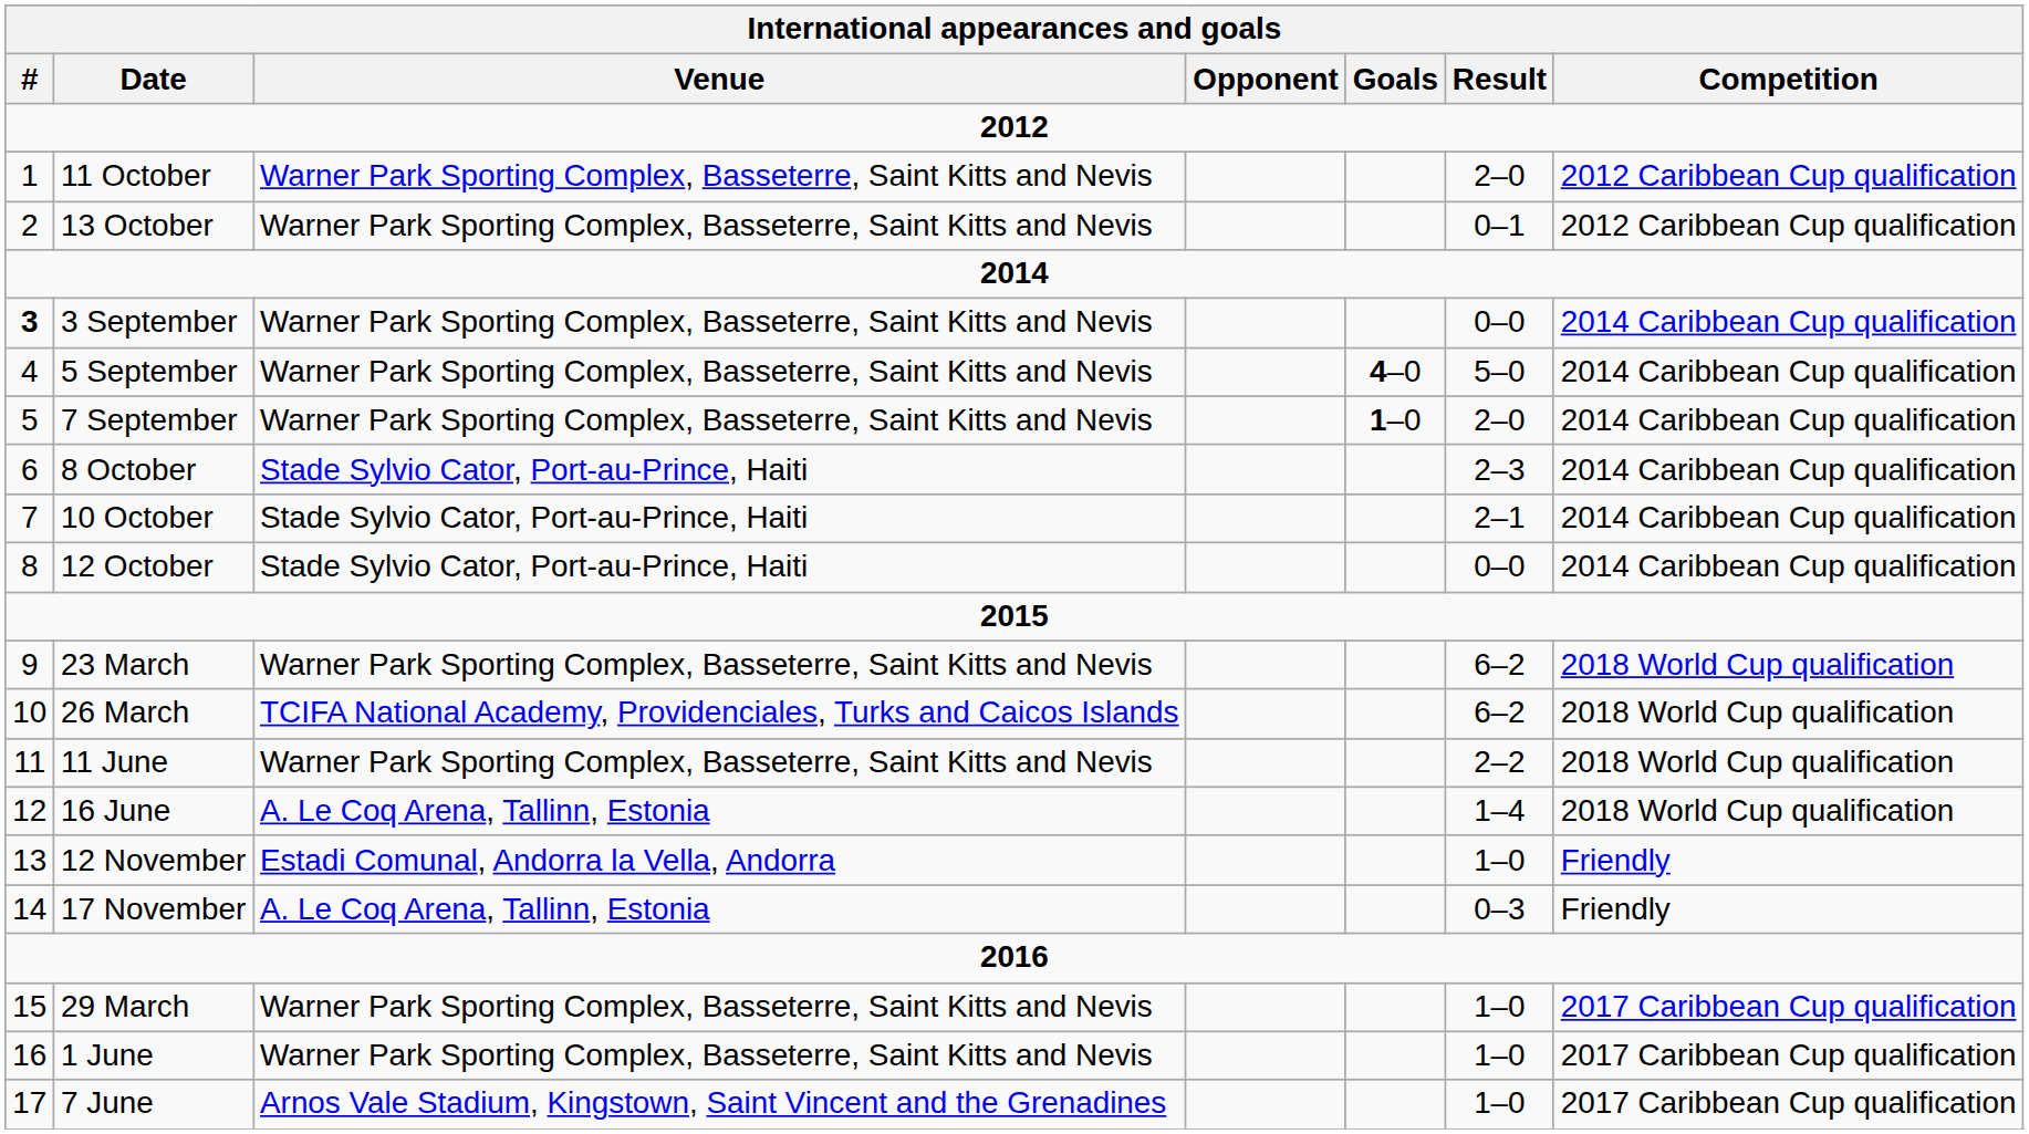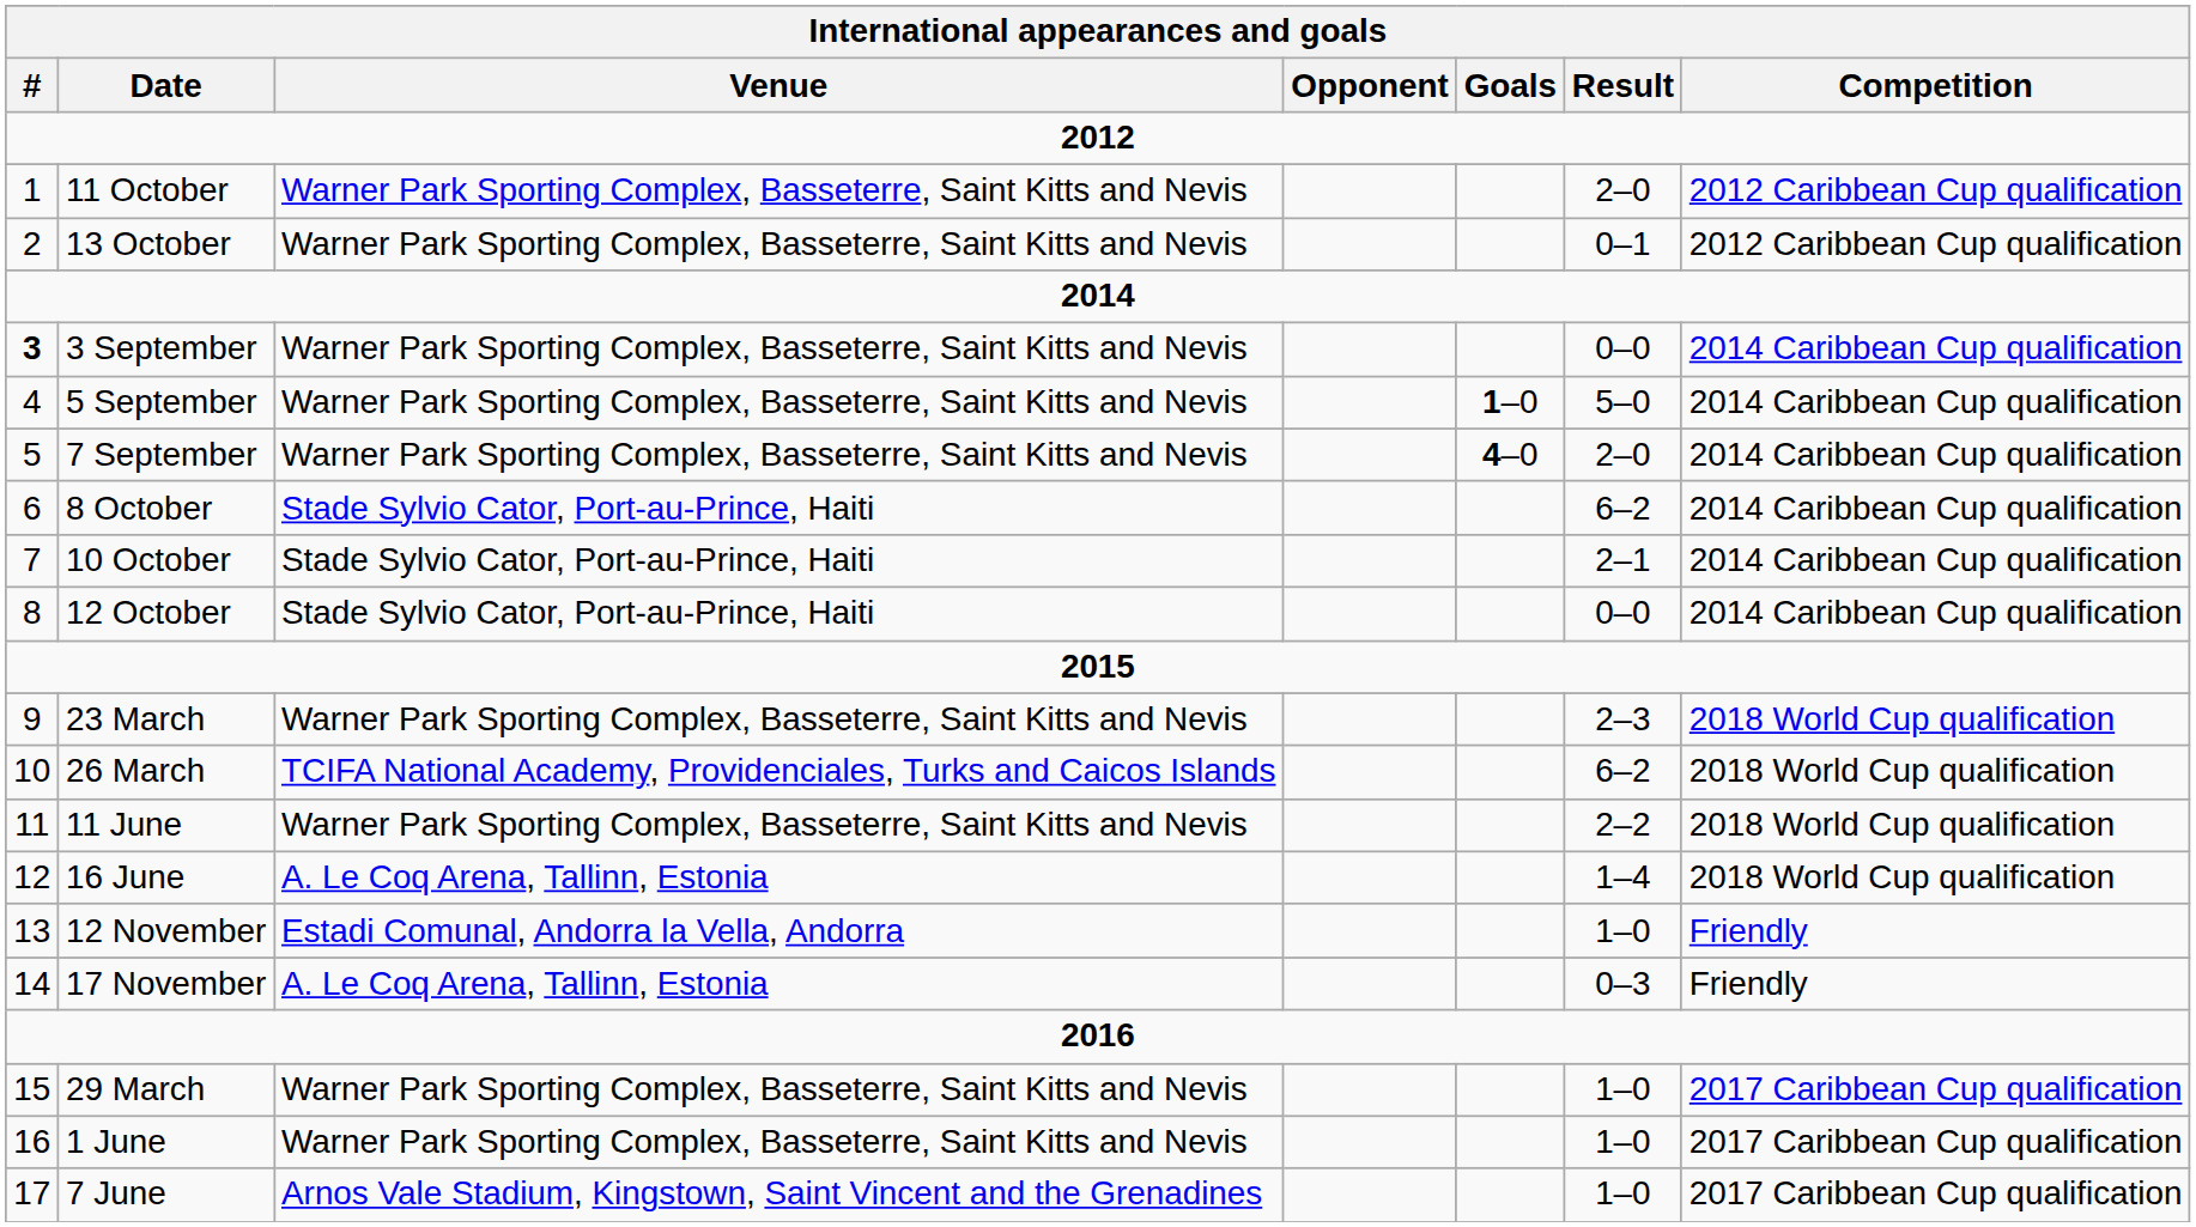 <table class="sortable wikitable collapsible collapsed">
 <tr>
 <th colspan="7"><strong>International appearances and goals</strong></th>
 </tr>
 <tr>
 <th>#</th>
 <th>Date</th>
 <th>Venue</th>
 <th>Opponent</th>
 <th>Goals</th>
 <th>Result</th>
 <th>Competition</th>
 </tr>
 <tr>
 <td colspan=7 align=center><strong>2012</strong></td>
 </tr>
 <tr>
 <td align=center>1</td>
 <td>11 October</td>
 <td><a href='#'>Warner Park Sporting Complex</a>, <a href='#'>Basseterre</a>, Saint Kitts and Nevis</td>
 <td></td>
 <td></td>
 <td align=center>2–0</td>
 <td><a href='#'>2012 Caribbean Cup qualification</a></td>
 </tr>
 <tr>
 <td align=center>2</td>
 <td>13 October</td>
 <td>Warner Park Sporting Complex, Basseterre, Saint Kitts and Nevis</td>
 <td></td>
 <td></td>
 <td align=center>0–1</td>
 <td>2012 Caribbean Cup qualification</td>
 </tr>
 <tr>
 <td colspan=7 align=center><strong>2014</strong></td>
 </tr>
 <tr>
 <td align=center><strong>3</strong></td>
 <td>3 September</td>
 <td>Warner Park Sporting Complex, Basseterre, Saint Kitts and Nevis</td>
 <td></td>
 <td></td>
 <td align=center>0–0</td>
 <td><a href='#'>2014 Caribbean Cup qualification</a></td>
 </tr>
 <tr>
 <td align=center>4</td>
 <td>5 September</td>
 <td>Warner Park Sporting Complex, Basseterre, Saint Kitts and Nevis</td>
 <td></td>
-<td align=center><strong>4</strong>–0</td>
+<td align=center><strong>1</strong>–0</td>
 <td align=center>5–0</td>
 <td>2014 Caribbean Cup qualification</td>
 </tr>
 <tr>
 <td align=center>5</td>
 <td>7 September</td>
 <td>Warner Park Sporting Complex, Basseterre, Saint Kitts and Nevis</td>
 <td></td>
-<td align=center><strong>1</strong>–0</td>
+<td align=center><strong>4</strong>–0</td>
 <td align=center>2–0</td>
 <td>2014 Caribbean Cup qualification</td>
 </tr>
 <tr>
 <td align=center>6</td>
 <td>8 October</td>
 <td><a href='#'>Stade Sylvio Cator</a>, <a href='#'>Port-au-Prince</a>, Haiti</td>
 <td></td>
 <td></td>
-<td align=center>2–3</td>
+<td align=center>6–2</td>
 <td>2014 Caribbean Cup qualification</td>
 </tr>
 <tr>
 <td align=center>7</td>
 <td>10 October</td>
 <td>Stade Sylvio Cator, Port-au-Prince, Haiti</td>
 <td></td>
 <td></td>
 <td align=center>2–1</td>
 <td>2014 Caribbean Cup qualification</td>
 </tr>
 <tr>
 <td align=center>8</td>
 <td>12 October</td>
 <td>Stade Sylvio Cator, Port-au-Prince, Haiti</td>
 <td></td>
 <td></td>
 <td align=center>0–0</td>
 <td>2014 Caribbean Cup qualification</td>
 </tr>
 <tr>
 <td colspan=7 align=center><strong>2015</strong></td>
 </tr>
 <tr>
 <td align=center>9</td>
 <td>23 March</td>
 <td>Warner Park Sporting Complex, Basseterre, Saint Kitts and Nevis</td>
 <td></td>
 <td></td>
-<td align=center>6–2</td>
+<td align=center>2–3</td>
 <td><a href='#'>2018 World Cup qualification</a></td>
 </tr>
 <tr>
 <td align=center>10</td>
 <td>26 March</td>
 <td><a href='#'>TCIFA National Academy</a>, <a href='#'>Providenciales</a>, <a href='#'>Turks and Caicos Islands</a></td>
 <td></td>
 <td></td>
 <td align=center>6–2</td>
 <td>2018 World Cup qualification</td>
 </tr>
 <tr>
 <td align=center>11</td>
 <td>11 June</td>
 <td>Warner Park Sporting Complex, Basseterre, Saint Kitts and Nevis</td>
 <td></td>
 <td></td>
 <td align=center>2–2</td>
 <td>2018 World Cup qualification</td>
 </tr>
 <tr>
 <td align=center>12</td>
 <td>16 June</td>
 <td><a href='#'>A. Le Coq Arena</a>, <a href='#'>Tallinn</a>, <a href='#'>Estonia</a></td>
 <td></td>
 <td></td>
 <td align=center>1–4</td>
 <td>2018 World Cup qualification</td>
 </tr>
 <tr>
 <td align=center>13</td>
 <td>12 November</td>
 <td><a href='#'>Estadi Comunal</a>, <a href='#'>Andorra la Vella</a>, <a href='#'>Andorra</a></td>
 <td></td>
 <td></td>
 <td align=center>1–0</td>
 <td><a href='#'>Friendly</a></td>
 </tr>
 <tr>
 <td align=center>14</td>
 <td>17 November</td>
 <td><a href='#'>A. Le Coq Arena</a>, <a href='#'>Tallinn</a>, <a href='#'>Estonia</a></td>
 <td></td>
 <td></td>
 <td align=center>0–3</td>
 <td>Friendly</td>
 </tr>
 <tr>
 <td colspan=7 align=center><strong>2016</strong></td>
 </tr>
 <tr>
 <td align=center>15</td>
 <td>29 March</td>
 <td>Warner Park Sporting Complex, Basseterre, Saint Kitts and Nevis</td>
 <td></td>
 <td></td>
 <td align=center>1–0</td>
 <td><a href='#'>2017 Caribbean Cup qualification</a></td>
 </tr>
 <tr>
 <td align=center>16</td>
 <td>1 June</td>
 <td>Warner Park Sporting Complex, Basseterre, Saint Kitts and Nevis</td>
 <td></td>
 <td></td>
 <td align=center>1–0</td>
 <td>2017 Caribbean Cup qualification</td>
 </tr>
 <tr>
 <td align=center>17</td>
 <td>7 June</td>
 <td><a href='#'>Arnos Vale Stadium</a>, <a href='#'>Kingstown</a>, <a href='#'>Saint Vincent and the Grenadines</a></td>
 <td></td>
 <td></td>
 <td align=center>1–0</td>
 <td>2017 Caribbean Cup qualification</td>
 </tr>
 </table>
